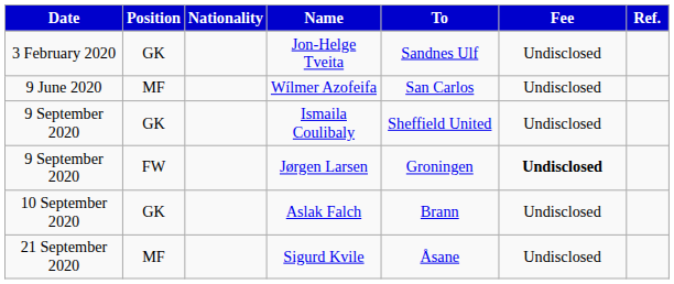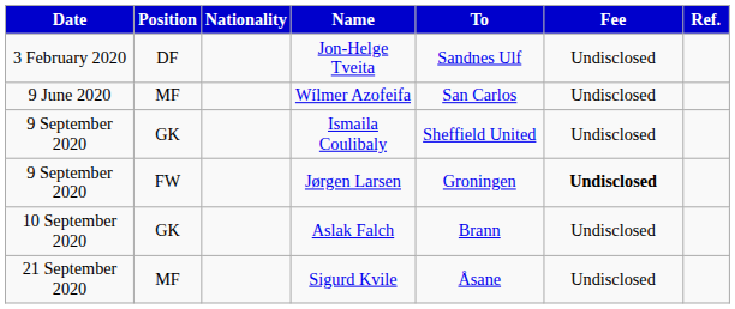 <table class="wikitable"  style="text-align:center; font-size:90%; ">
 <tr>
 <th style="background:#0000CC; color:white; width:200px;">Date</th>
 <th style="background:#0000CC; color:white; width:50px;">Position</th>
 <th style="background:#0000CC; color:white; width:50px;">Nationality</th>
 <th style="background:#0000CC; color:white; width:200px;">Name</th>
 <th style="background:#0000CC; color:white; width:200px;">To</th>
 <th style="background:#0000CC; color:white; width:200px;">Fee</th>
 <th style="background:#0000CC; color:white; width:50px;">Ref.</th>
 </tr>
 <tr>
 <td>3 February 2020</td>
-<td>GK</td>
+<td>DF</td>
 <td></td>
 <td><a href='#'>Jon-Helge Tveita</a></td>
 <td><a href='#'>Sandnes Ulf</a></td>
 <td>Undisclosed</td>
 <td></td>
 </tr>
 <tr>
 <td>9 June 2020</td>
 <td>MF</td>
 <td></td>
 <td><a href='#'>Wílmer Azofeifa</a></td>
 <td><a href='#'>San Carlos</a></td>
 <td>Undisclosed</td>
 <td></td>
 </tr>
 <tr>
 <td>9 September 2020</td>
 <td>GK</td>
 <td></td>
 <td><a href='#'>Ismaila Coulibaly</a></td>
 <td><a href='#'>Sheffield United</a></td>
 <td>Undisclosed</td>
 <td></td>
 </tr>
 <tr>
 <td>9 September 2020</td>
 <td>FW</td>
 <td></td>
 <td><a href='#'>Jørgen Larsen</a></td>
 <td><a href='#'>Groningen</a></td>
 <td><strong>Undisclosed</strong></td>
 <td></td>
 </tr>
 <tr>
 <td>10 September 2020</td>
 <td>GK</td>
 <td></td>
 <td><a href='#'>Aslak Falch</a></td>
 <td><a href='#'>Brann</a></td>
 <td>Undisclosed</td>
 <td></td>
 </tr>
 <tr>
 <td>21 September 2020</td>
 <td>MF</td>
 <td></td>
 <td><a href='#'>Sigurd Kvile</a></td>
 <td><a href='#'>Åsane</a></td>
 <td>Undisclosed</td>
 <td></td>
 </tr>
 </table>
